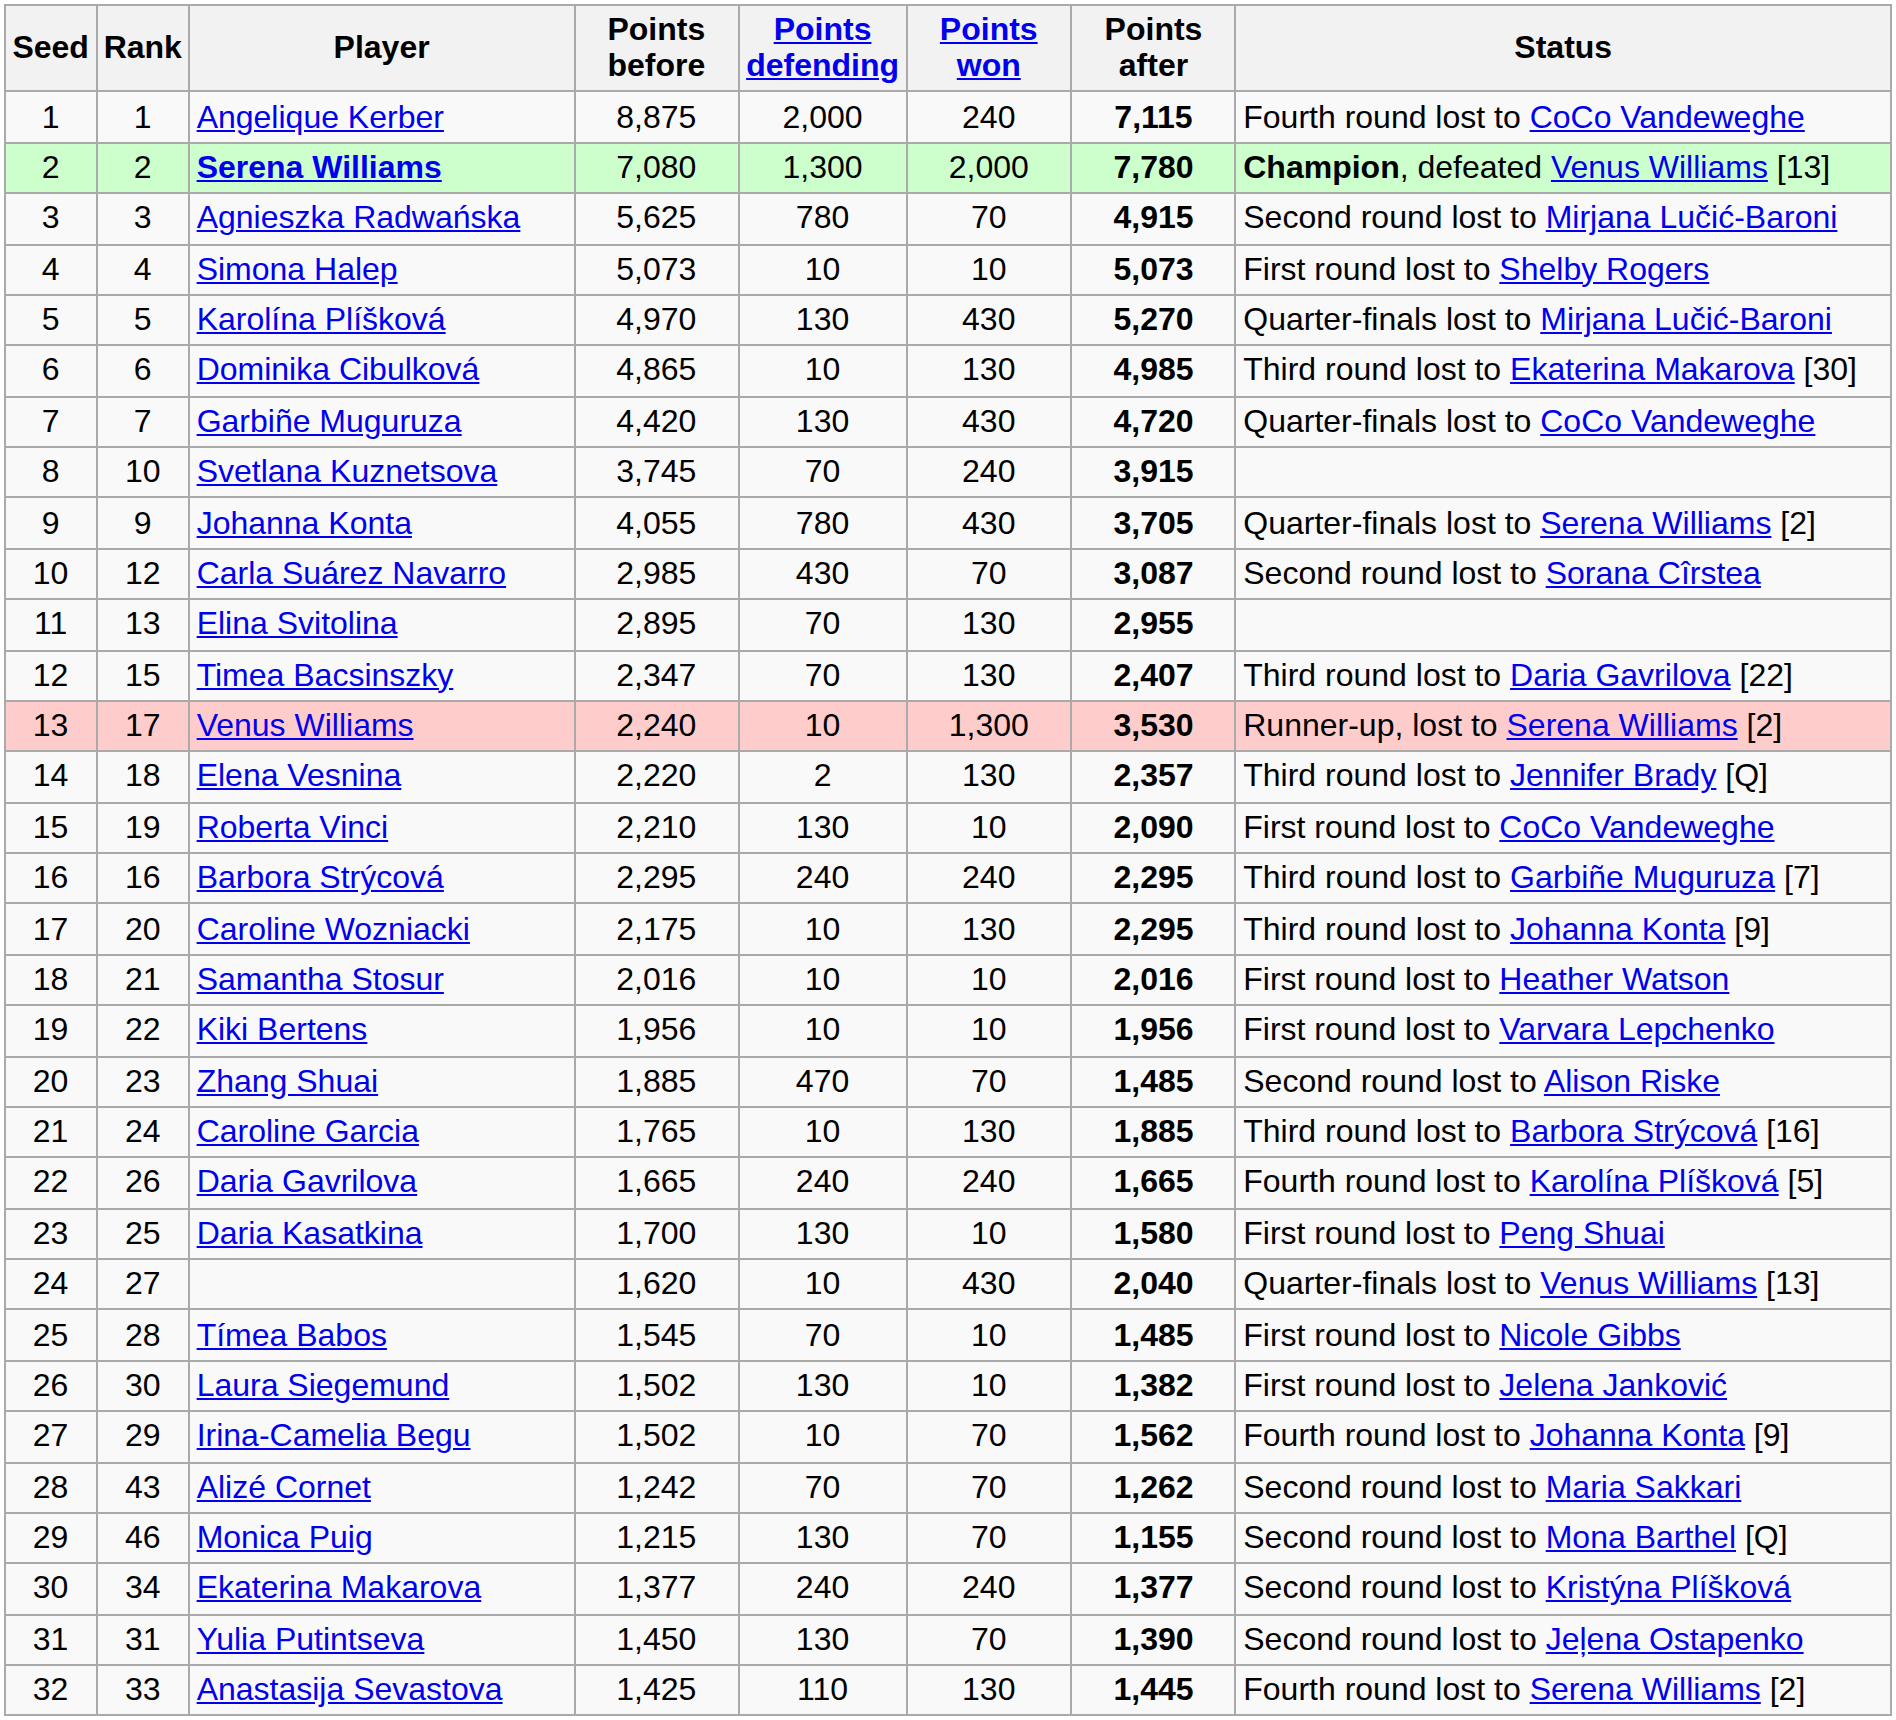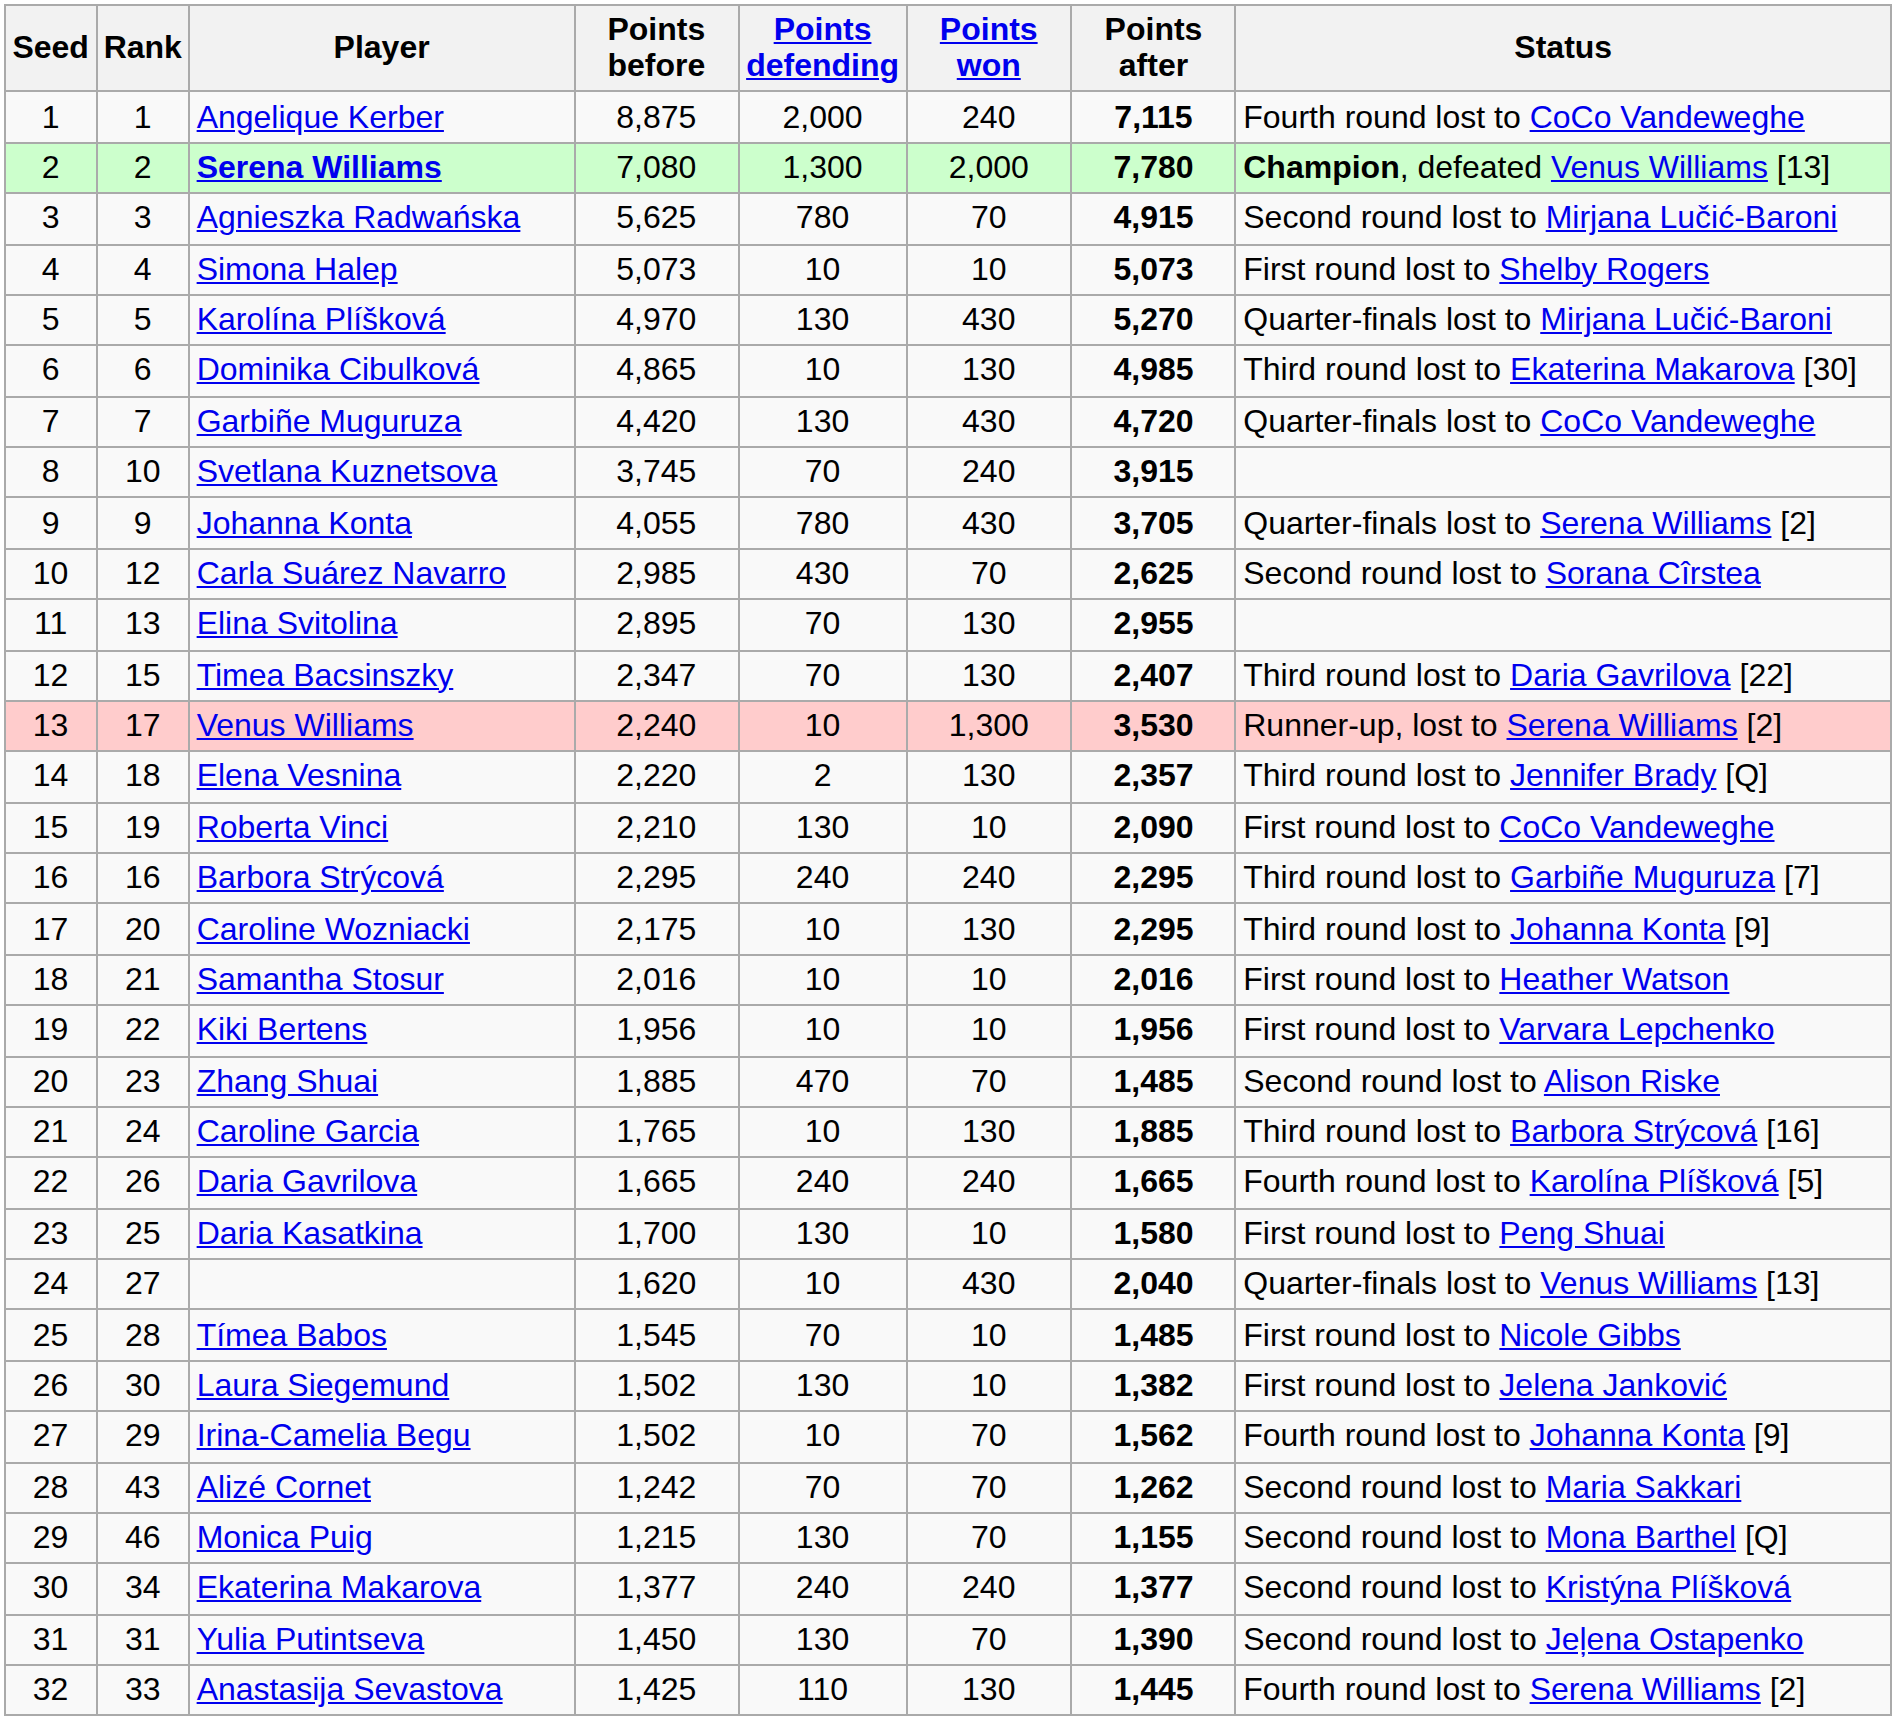 <table class="wikitable sortable">
 <tr>
 <th style="width:30px;">Seed</th>
 <th style="width:30px;">Rank</th>
 <th style="width:185px;">Player</th>
 <th style="width:75px;">Points before</th>
 <th style="width:75px;"><a href='#'>Points defending</a></th>
 <th style="width:75px;"><a href='#'>Points won</a></th>
 <th style="width:75px;">Points after</th>
 <th style="width:320px;">Status</th>
 </tr>
 <tr>
 <td style="text-align:center;">1</td>
 <td style="text-align:center;">1</td>
 <td> <a href='#'>Angelique Kerber</a></td>
 <td style="text-align:center;">8,875</td>
 <td style="text-align:center;">2,000</td>
 <td style="text-align:center;">240</td>
 <td style="text-align:center;"><strong>7,115</strong></td>
 <td>Fourth round lost to  <a href='#'>CoCo Vandeweghe</a></td>
 </tr>
 <tr style="background:#cfc;">
 <td style="text-align:center;">2</td>
 <td style="text-align:center;">2</td>
 <td> <strong><a href='#'>Serena Williams</a></strong></td>
 <td style="text-align:center;">7,080</td>
 <td style="text-align:center;">1,300</td>
 <td style="text-align:center;">2,000</td>
 <td style="text-align:center;"><strong>7,780</strong></td>
 <td><strong>Champion</strong>, defeated  <a href='#'>Venus Williams</a> [13]</td>
 </tr>
 <tr>
 <td style="text-align:center;">3</td>
 <td style="text-align:center;">3</td>
 <td> <a href='#'>Agnieszka Radwańska</a></td>
 <td style="text-align:center;">5,625</td>
 <td style="text-align:center;">780</td>
 <td style="text-align:center;">70</td>
 <td style="text-align:center;"><strong>4,915</strong></td>
 <td>Second round lost to  <a href='#'>Mirjana Lučić-Baroni</a></td>
 </tr>
 <tr>
 <td style="text-align:center;">4</td>
 <td style="text-align:center;">4</td>
 <td> <a href='#'>Simona Halep</a></td>
 <td style="text-align:center;">5,073</td>
 <td style="text-align:center;">10</td>
 <td style="text-align:center;">10</td>
 <td style="text-align:center;"><strong>5,073</strong></td>
 <td>First round lost to  <a href='#'>Shelby Rogers</a></td>
 </tr>
 <tr>
 <td style="text-align:center;">5</td>
 <td style="text-align:center;">5</td>
 <td> <a href='#'>Karolína Plíšková</a></td>
 <td style="text-align:center;">4,970</td>
 <td style="text-align:center;">130</td>
 <td style="text-align:center;">430</td>
 <td style="text-align:center;"><strong>5,270</strong></td>
 <td>Quarter-finals lost to  <a href='#'>Mirjana Lučić-Baroni</a></td>
 </tr>
 <tr>
 <td style="text-align:center;">6</td>
 <td style="text-align:center;">6</td>
 <td> <a href='#'>Dominika Cibulková</a></td>
 <td style="text-align:center;">4,865</td>
 <td style="text-align:center;">10</td>
 <td style="text-align:center;">130</td>
 <td style="text-align:center;"><strong>4,985</strong></td>
 <td>Third round lost to  <a href='#'>Ekaterina Makarova</a> [30]</td>
 </tr>
 <tr>
 <td style="text-align:center;">7</td>
 <td style="text-align:center;">7</td>
 <td> <a href='#'>Garbiñe Muguruza</a></td>
 <td style="text-align:center;">4,420</td>
 <td style="text-align:center;">130</td>
 <td style="text-align:center;">430</td>
 <td style="text-align:center;"><strong>4,720</strong></td>
 <td>Quarter-finals lost to  <a href='#'>CoCo Vandeweghe</a></td>
 </tr>
 <tr>
 <td style="text-align:center;">8</td>
 <td style="text-align:center;">10</td>
 <td> <a href='#'>Svetlana Kuznetsova</a></td>
 <td style="text-align:center;">3,745</td>
 <td style="text-align:center;">70</td>
 <td style="text-align:center;">240</td>
 <td style="text-align:center;"><strong>3,915</strong></td>
 <td></td>
 </tr>
 <tr>
 <td style="text-align:center;">9</td>
 <td style="text-align:center;">9</td>
 <td> <a href='#'>Johanna Konta</a></td>
 <td style="text-align:center;">4,055</td>
 <td style="text-align:center;">780</td>
 <td style="text-align:center;">430</td>
 <td style="text-align:center;"><strong>3,705</strong></td>
 <td>Quarter-finals lost to  <a href='#'>Serena Williams</a> [2]</td>
 </tr>
 <tr>
 <td style="text-align:center;">10</td>
 <td style="text-align:center;">12</td>
 <td> <a href='#'>Carla Suárez Navarro</a></td>
 <td style="text-align:center;">2,985</td>
 <td style="text-align:center;">430</td>
 <td style="text-align:center;">70</td>
-<td style="text-align:center;"><strong>3,087</strong></td>
+<td style="text-align:center;"><strong>2,625</strong></td>
 <td>Second round lost to  <a href='#'>Sorana Cîrstea</a></td>
 </tr>
 <tr>
 <td style="text-align:center;">11</td>
 <td style="text-align:center;">13</td>
 <td> <a href='#'>Elina Svitolina</a></td>
 <td style="text-align:center;">2,895</td>
 <td style="text-align:center;">70</td>
 <td style="text-align:center;">130</td>
 <td style="text-align:center;"><strong>2,955</strong></td>
 <td></td>
 </tr>
 <tr>
 <td style="text-align:center;">12</td>
 <td style="text-align:center;">15</td>
 <td> <a href='#'>Timea Bacsinszky</a></td>
 <td style="text-align:center;">2,347</td>
 <td style="text-align:center;">70</td>
 <td style="text-align:center;">130</td>
 <td style="text-align:center;"><strong>2,407 </strong></td>
 <td>Third round lost to  <a href='#'>Daria Gavrilova</a> [22]</td>
 </tr>
 <tr style="background:#fcc;">
 <td style="text-align:center;">13</td>
 <td style="text-align:center;">17</td>
 <td> <a href='#'>Venus Williams</a></td>
 <td style="text-align:center;">2,240</td>
 <td style="text-align:center;">10</td>
 <td style="text-align:center;">1,300</td>
 <td style="text-align:center;"><strong>3,530</strong></td>
 <td>Runner-up, lost to  <a href='#'>Serena Williams</a> [2]</td>
 </tr>
 <tr>
 <td style="text-align:center;">14</td>
 <td style="text-align:center;">18</td>
 <td> <a href='#'>Elena Vesnina</a></td>
 <td style="text-align:center;">2,220</td>
 <td style="text-align:center;">2</td>
 <td style="text-align:center;">130</td>
 <td style="text-align:center;"><strong>2,357</strong></td>
 <td>Third round lost to  <a href='#'>Jennifer Brady</a> [Q]</td>
 </tr>
 <tr>
 <td style="text-align:center;">15</td>
 <td style="text-align:center;">19</td>
 <td> <a href='#'>Roberta Vinci</a></td>
 <td style="text-align:center;">2,210</td>
 <td style="text-align:center;">130</td>
 <td style="text-align:center;">10</td>
 <td style="text-align:center;"><strong>2,090 </strong></td>
 <td>First round lost to  <a href='#'>CoCo Vandeweghe</a></td>
 </tr>
 <tr>
 <td style="text-align:center;">16</td>
 <td style="text-align:center;">16</td>
 <td> <a href='#'>Barbora Strýcová</a></td>
 <td style="text-align:center;">2,295</td>
 <td style="text-align:center;">240</td>
 <td style="text-align:center;">240</td>
 <td style="text-align:center;"><strong>2,295</strong></td>
 <td>Third round lost to  <a href='#'>Garbiñe Muguruza</a> [7]</td>
 </tr>
 <tr>
 <td style="text-align:center;">17</td>
 <td style="text-align:center;">20</td>
 <td> <a href='#'>Caroline Wozniacki</a></td>
 <td style="text-align:center;">2,175</td>
 <td style="text-align:center;">10</td>
 <td style="text-align:center;">130</td>
 <td style="text-align:center;"><strong>2,295 </strong></td>
 <td>Third round lost to  <a href='#'>Johanna Konta</a> [9]</td>
 </tr>
 <tr>
 <td style="text-align:center;">18</td>
 <td style="text-align:center;">21</td>
 <td> <a href='#'>Samantha Stosur</a></td>
 <td style="text-align:center;">2,016</td>
 <td style="text-align:center;">10</td>
 <td style="text-align:center;">10</td>
 <td style="text-align:center;"><strong>2,016</strong></td>
 <td>First round lost to  <a href='#'>Heather Watson</a></td>
 </tr>
 <tr>
 <td style="text-align:center;">19</td>
 <td style="text-align:center;">22</td>
 <td> <a href='#'>Kiki Bertens</a></td>
 <td style="text-align:center;">1,956</td>
 <td style="text-align:center;">10</td>
 <td style="text-align:center;">10</td>
 <td style="text-align:center;"><strong>1,956</strong></td>
 <td>First round lost to  <a href='#'>Varvara Lepchenko</a></td>
 </tr>
 <tr>
 <td style="text-align:center;">20</td>
 <td style="text-align:center;">23</td>
 <td> <a href='#'>Zhang Shuai</a></td>
 <td style="text-align:center;">1,885</td>
 <td style="text-align:center;">470</td>
 <td style="text-align:center;">70</td>
 <td style="text-align:center;"><strong>1,485</strong></td>
 <td>Second round lost to  <a href='#'>Alison Riske</a></td>
 </tr>
 <tr>
 <td style="text-align:center;">21</td>
 <td style="text-align:center;">24</td>
 <td> <a href='#'>Caroline Garcia</a></td>
 <td style="text-align:center;">1,765</td>
 <td style="text-align:center;">10</td>
 <td style="text-align:center;">130</td>
 <td style="text-align:center;"><strong>1,885 </strong></td>
 <td>Third round lost to  <a href='#'>Barbora Strýcová</a> [16]</td>
 </tr>
 <tr>
 <td style="text-align:center;">22</td>
 <td style="text-align:center;">26</td>
 <td> <a href='#'>Daria Gavrilova</a></td>
 <td style="text-align:center;">1,665</td>
 <td style="text-align:center;">240</td>
 <td style="text-align:center;">240</td>
 <td style="text-align:center;"><strong>1,665 </strong></td>
 <td>Fourth round lost to  <a href='#'>Karolína Plíšková</a> [5]</td>
 </tr>
 <tr>
 <td style="text-align:center;">23</td>
 <td style="text-align:center;">25</td>
 <td> <a href='#'>Daria Kasatkina</a></td>
 <td style="text-align:center;">1,700</td>
 <td style="text-align:center;">130</td>
 <td style="text-align:center;">10</td>
 <td style="text-align:center;"><strong>1,580 </strong></td>
 <td>First round lost to  <a href='#'>Peng Shuai</a></td>
 </tr>
 <tr>
 <td style="text-align:center;">24</td>
 <td style="text-align:center;">27</td>
 <td></td>
 <td style="text-align:center;">1,620</td>
 <td style="text-align:center;">10</td>
 <td style="text-align:center;">430</td>
 <td style="text-align:center;"><strong>2,040 </strong></td>
 <td>Quarter-finals lost to  <a href='#'>Venus Williams</a> [13]</td>
 </tr>
 <tr>
 <td style="text-align:center;">25</td>
 <td style="text-align:center;">28</td>
 <td> <a href='#'>Tímea Babos</a></td>
 <td style="text-align:center;">1,545</td>
 <td style="text-align:center;">70</td>
 <td style="text-align:center;">10</td>
 <td style="text-align:center;"><strong>1,485</strong></td>
 <td>First round lost to  <a href='#'>Nicole Gibbs</a></td>
 </tr>
 <tr>
 <td style="text-align:center;">26</td>
 <td style="text-align:center;">30</td>
 <td> <a href='#'>Laura Siegemund</a></td>
 <td style="text-align:center;">1,502</td>
 <td style="text-align:center;">130</td>
 <td style="text-align:center;">10</td>
 <td style="text-align:center;"><strong>1,382 </strong></td>
 <td>First round lost to  <a href='#'>Jelena Janković</a></td>
 </tr>
 <tr>
 <td style="text-align:center;">27</td>
 <td style="text-align:center;">29</td>
 <td> <a href='#'>Irina-Camelia Begu</a></td>
 <td style="text-align:center;">1,502</td>
 <td style="text-align:center;">10</td>
 <td style="text-align:center;">70</td>
 <td style="text-align:center;"><strong>1,562</strong></td>
 <td>Fourth round lost to  <a href='#'>Johanna Konta</a> [9]</td>
 </tr>
 <tr>
 <td style="text-align:center;">28</td>
 <td style="text-align:center;">43</td>
 <td> <a href='#'>Alizé Cornet</a></td>
 <td style="text-align:center;">1,242</td>
 <td style="text-align:center;">70</td>
 <td style="text-align:center;">70</td>
 <td style="text-align:center;"><strong>1,262</strong></td>
 <td>Second round lost to  <a href='#'>Maria Sakkari</a></td>
 </tr>
 <tr>
 <td style="text-align:center;">29</td>
 <td style="text-align:center;">46</td>
 <td> <a href='#'>Monica Puig</a></td>
 <td style="text-align:center;">1,215</td>
 <td style="text-align:center;">130</td>
 <td style="text-align:center;">70</td>
 <td style="text-align:center;"><strong>1,155 </strong></td>
 <td>Second round lost to  <a href='#'>Mona Barthel</a> [Q]</td>
 </tr>
 <tr>
 <td style="text-align:center;">30</td>
 <td style="text-align:center;">34</td>
 <td> <a href='#'>Ekaterina Makarova</a></td>
 <td style="text-align:center;">1,377</td>
 <td style="text-align:center;">240</td>
 <td style="text-align:center;">240</td>
 <td style="text-align:center;"><strong>1,377 </strong></td>
 <td>Second round lost to  <a href='#'>Kristýna Plíšková</a></td>
 </tr>
 <tr>
 <td style="text-align:center;">31</td>
 <td style="text-align:center;">31</td>
 <td> <a href='#'>Yulia Putintseva</a></td>
 <td style="text-align:center;">1,450</td>
 <td style="text-align:center;">130</td>
 <td style="text-align:center;">70</td>
 <td style="text-align:center;"><strong>1,390</strong></td>
 <td>Second round lost to  <a href='#'>Jeļena Ostapenko</a></td>
 </tr>
 <tr>
 <td style="text-align:center;">32</td>
 <td style="text-align:center;">33</td>
 <td> <a href='#'>Anastasija Sevastova</a></td>
 <td style="text-align:center;">1,425</td>
 <td style="text-align:center;">110</td>
 <td style="text-align:center;">130</td>
 <td style="text-align:center;"><strong>1,445</strong></td>
 <td>Fourth round lost to  <a href='#'>Serena Williams</a> [2]</td>
 </tr>
 <tr>
 </tr>
 </table>
